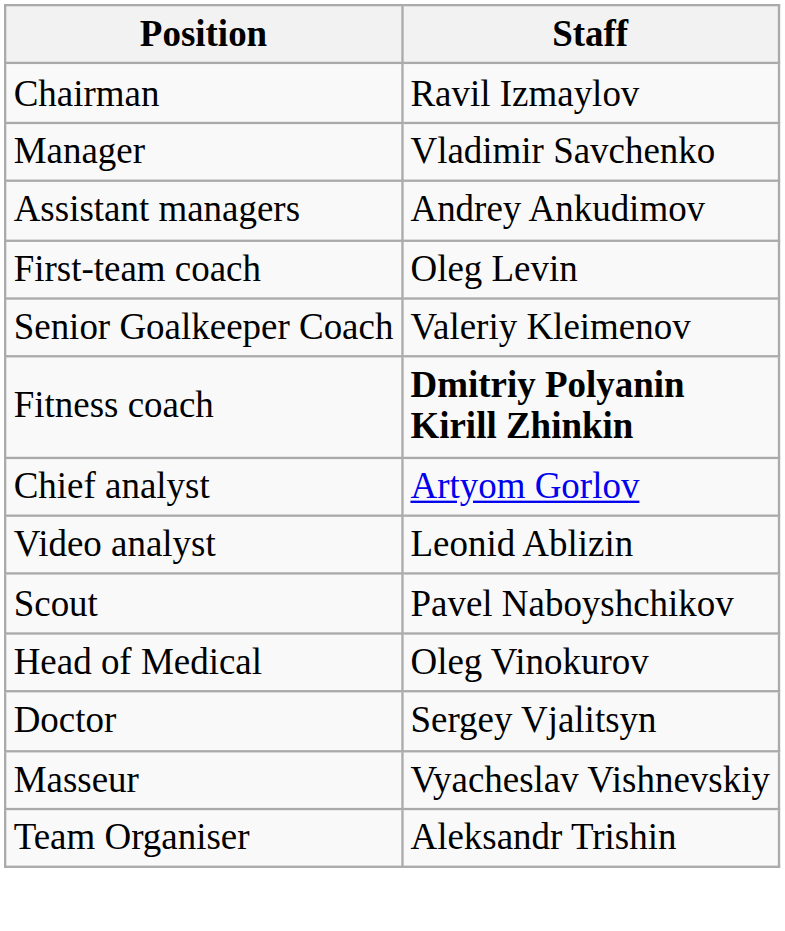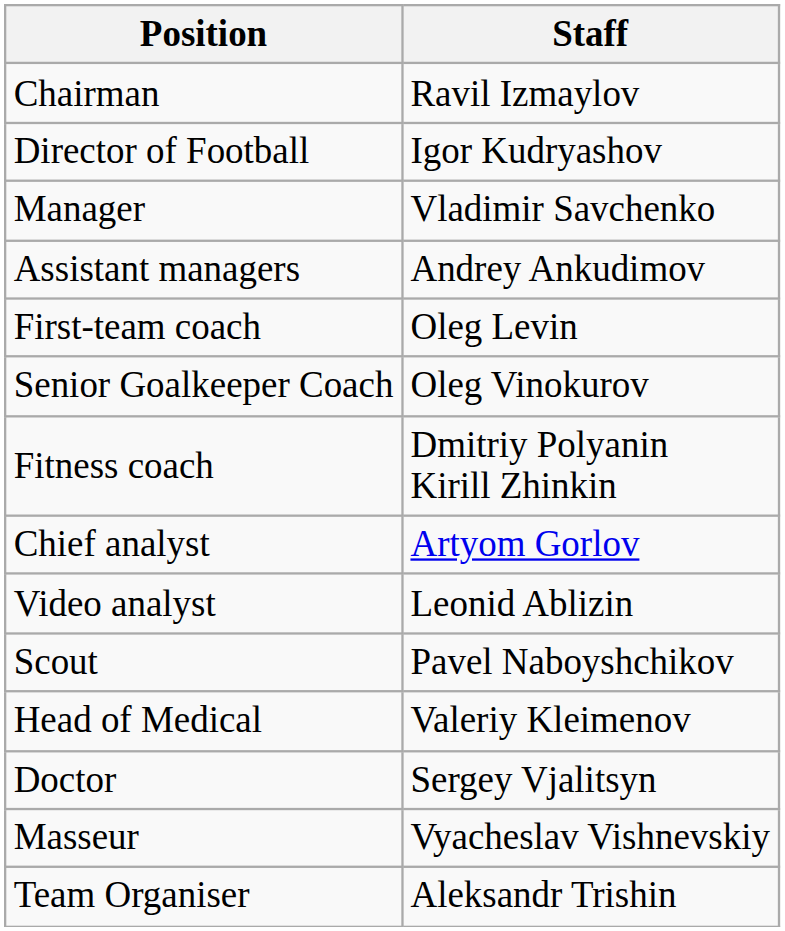 <table class="wikitable">
 <tr>
 <th>Position</th>
 <th>Staff</th>
 </tr>
 <tr>
 <td>Chairman</td>
 <td> Ravil Izmaylov</td>
+</tr>
+<tr>
+<td>Director of Football</td>
+<td> Igor Kudryashov</td>
 </tr>
 <tr>
 <td>Manager</td>
 <td> Vladimir Savchenko</td>
 </tr>
 <tr>
 <td>Assistant managers</td>
 <td> Andrey Ankudimov</td>
 </tr>
 <tr>
 <td>First-team coach</td>
 <td> Oleg Levin</td>
 </tr>
 <tr>
 <td>Senior Goalkeeper Coach</td>
-<td> Valeriy Kleimenov</td>
+<td> Oleg Vinokurov</td>
 </tr>
 <tr>
 <td>Fitness coach</td>
-<td><strong> Dmitriy Polyanin <br>  Kirill Zhinkin</strong></td>
+<td> Dmitriy Polyanin <br>  Kirill Zhinkin</td>
 </tr>
 <tr>
 <td>Chief analyst</td>
 <td> <a href='#'>Artyom Gorlov</a></td>
 </tr>
 <tr>
 <td>Video analyst</td>
 <td> Leonid Ablizin</td>
 </tr>
 <tr>
 <td>Scout</td>
 <td> Pavel Naboyshchikov</td>
 </tr>
 <tr>
 <td>Head of Medical</td>
-<td> Oleg Vinokurov</td>
+<td> Valeriy Kleimenov</td>
 </tr>
 <tr>
 <td>Doctor</td>
 <td> Sergey Vjalitsyn</td>
 </tr>
 <tr>
 <td>Masseur</td>
 <td> Vyacheslav Vishnevskiy</td>
 </tr>
 <tr>
 <td>Team Organiser</td>
 <td> Aleksandr Trishin</td>
 </tr>
 </table>
